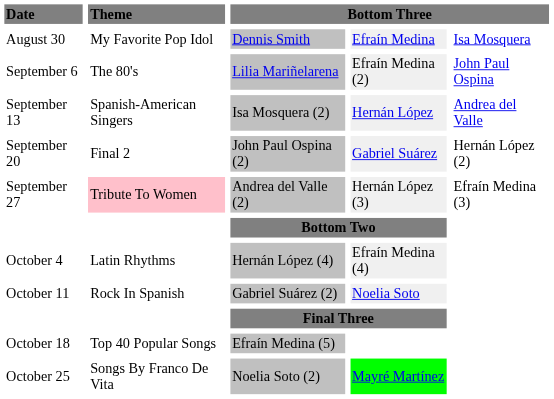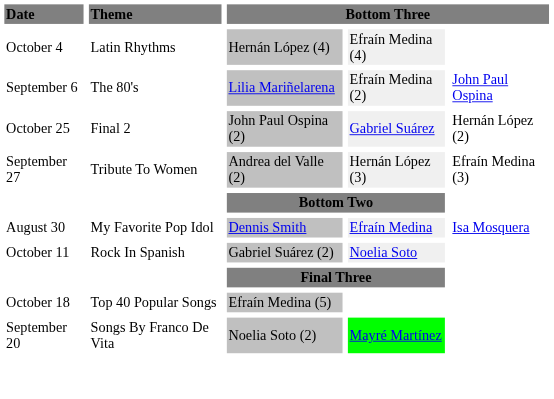 <table cellpadding=2 cellspacing=6>
 <tr style="background:grey;">
 <td><strong>Date</strong></td>
 <td><strong>Theme</strong></td>
 <td colspan="3" style="text-align:center;"><strong>Bottom Three</strong></td>
 </tr>
 <tr>
-<td>August 30</td>
-<td>My Favorite Pop Idol</td>
-<td style="background:silver;"><a href='#'>Dennis Smith</a></td>
-<td style="background:#f0f0f0;"><a href='#'>Efraín Medina</a></td>
-<td><a href='#'>Isa Mosquera</a></td>
+<td>October 4</td>
+<td>Latin Rhythms</td>
+<td style="background:silver;">Hernán López (4)</td>
+<td style="background:#f0f0f0;">Efraín Medina (4)</td>
+<td></td>
 </tr>
 <tr>
 <td>September 6</td>
 <td>The 80's</td>
 <td style="background:silver;"><a href='#'>Lilia Mariñelarena</a></td>
 <td style="background:#f0f0f0;">Efraín Medina (2)</td>
 <td><a href='#'>John Paul Ospina</a></td>
 </tr>
 <tr>
-<td>September 13</td>
-<td>Spanish-American Singers</td>
-<td style="background:silver;">Isa Mosquera (2)</td>
-<td style="background:#f0f0f0;"><a href='#'>Hernán López</a></td>
-<td><a href='#'>Andrea del Valle</a></td>
-</tr>
-<tr>
-<td>September 20</td>
+<td>October 25</td>
 <td>Final 2</td>
 <td style="background:silver;">John Paul Ospina (2)</td>
 <td style="background:#f0f0f0;"><a href='#'>Gabriel Suárez</a></td>
 <td>Hernán López (2)</td>
 </tr>
 <tr>
 <td>September 27</td>
-<td style="background: pink;">Tribute To Women</td>
+<td>Tribute To Women</td>
 <td style="background:silver;">Andrea del Valle (2)</td>
 <td style="background:#f0f0f0;">Hernán López (3)</td>
 <td>Efraín Medina (3)</td>
 </tr>
 <tr>
 <td></td>
 <td></td>
 <td colspan="2" style="background:grey; text-align:center;"><strong>Bottom Two</strong></td>
 </tr>
 <tr>
-<td>October 4</td>
-<td>Latin Rhythms</td>
-<td style="background:silver;">Hernán López (4)</td>
-<td style="background:#f0f0f0;">Efraín Medina (4)</td>
-<td></td>
+<td>August 30</td>
+<td>My Favorite Pop Idol</td>
+<td style="background:silver;"><a href='#'>Dennis Smith</a></td>
+<td style="background:#f0f0f0;"><a href='#'>Efraín Medina</a></td>
+<td><a href='#'>Isa Mosquera</a></td>
 </tr>
 <tr>
 <td>October 11</td>
 <td>Rock In Spanish</td>
 <td style="background:silver;">Gabriel Suárez (2)</td>
 <td style="background:#f0f0f0;"><a href='#'>Noelia Soto</a></td>
 <td></td>
 </tr>
 <tr>
 <td></td>
 <td></td>
 <td colspan="2" style="background:grey; text-align:center;"><strong>Final Three</strong></td>
 </tr>
 <tr>
 <td>October 18</td>
 <td>Top 40 Popular Songs</td>
 <td style="background:silver;">Efraín Medina (5)</td>
 <td></td>
 </tr>
 <tr>
-<td>October 25</td>
+<td>September 20</td>
 <td>Songs By Franco De Vita</td>
 <td style="background:silver;">Noelia Soto (2)</td>
 <td style="background:Lime;"><a href='#'>Mayré Martínez</a></td>
 </tr>
 </table>
